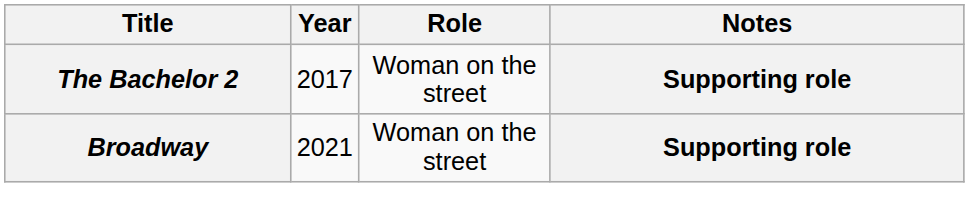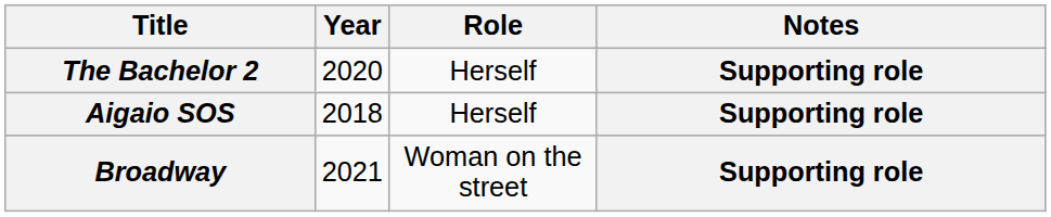 <table class="wikitable sortable plainrowheaders" style="text-align:center;">
 <tr>
 <th scope="col" style="width:200px;">Title</th>
 <th scope="col" style="width:5px;;">Year</th>
 <th scope="col" style="width:130px;">Role</th>
 <th scope="col" style="width:300px;" class="unsortable">Notes</th>
 </tr>
 <tr>
 <th scope="row"><em>The Bachelor 2</em></th>
-<td>2017</td>
-<td>Woman on the street</td>
+<td>2020</td>
+<td>Herself</td>
+<th scope="row">Supporting role</th>
+</tr>
+<tr>
+<th scope="row"><em>Aigaio SOS</em></th>
+<td>2018</td>
+<td>Herself</td>
 <th scope="row">Supporting role</th>
 </tr>
 <tr>
 <th scope="row"><em>Broadway</em></th>
 <td>2021</td>
 <td>Woman on the street</td>
 <th scope="row">Supporting role</th>
 </tr>
 </table>
